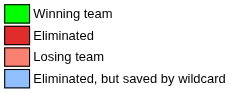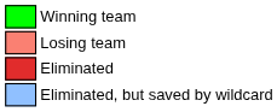 <table class="toccolours" style="font-size: 75%; white-space: nowrap;">
 <tr>
 <td style="background:#00FF00; border: 1px solid black;">      </td>
 <td>Winning team</td>
 </tr>
 <tr>
+<td style="background:salmon; border: 1px solid black;">      </td>
+<td>Losing team</td>
+</tr>
+<tr>
 <td style="background:#E12C2C; border: 1px solid black;">      </td>
 <td>Eliminated</td>
-</tr>
-<tr>
-<td style="background:salmon; border: 1px solid black;">      </td>
-<td>Losing team</td>
 </tr>
 <tr>
 <td style="background:#90C0FF; border: 1px solid black;">      </td>
 <td>Eliminated, but saved by wildcard</td>
 </tr>
 </table>
